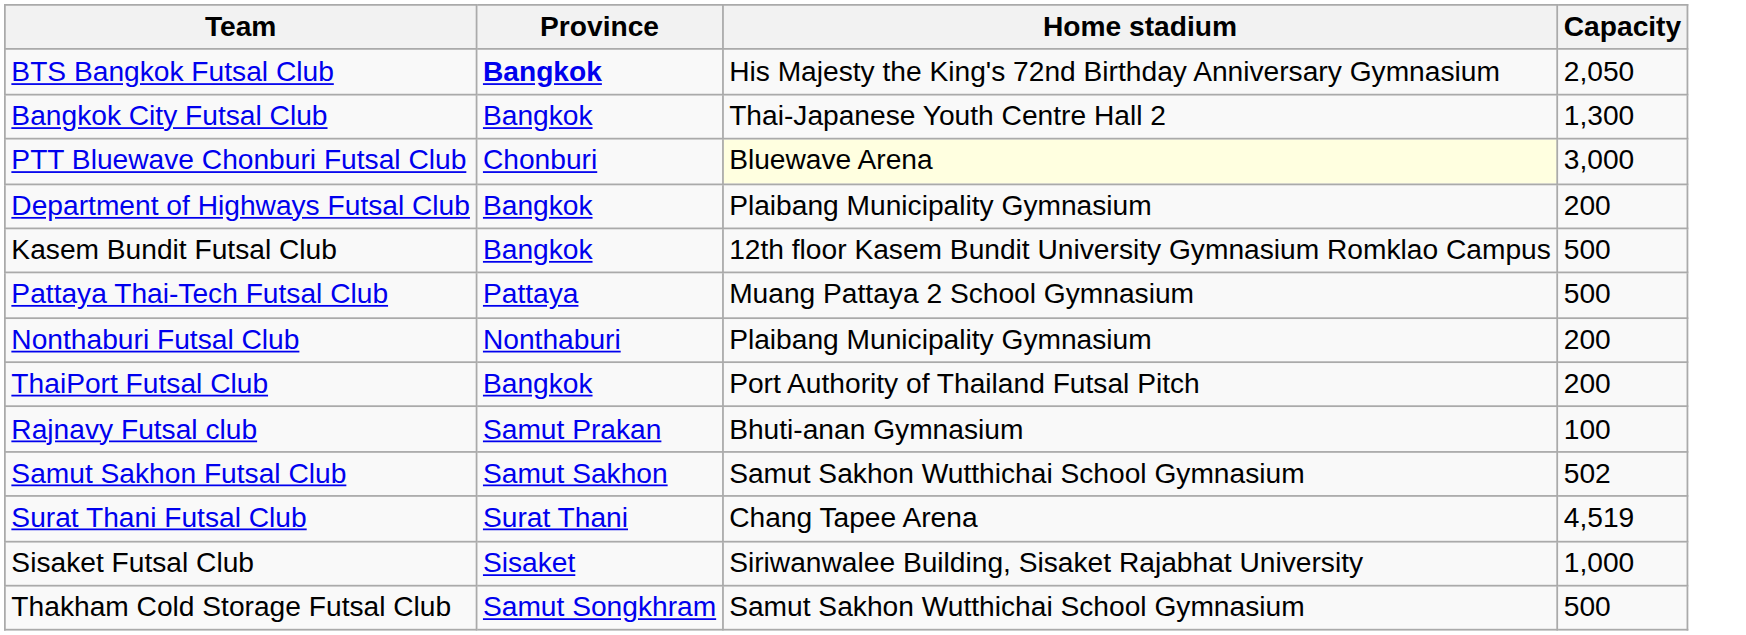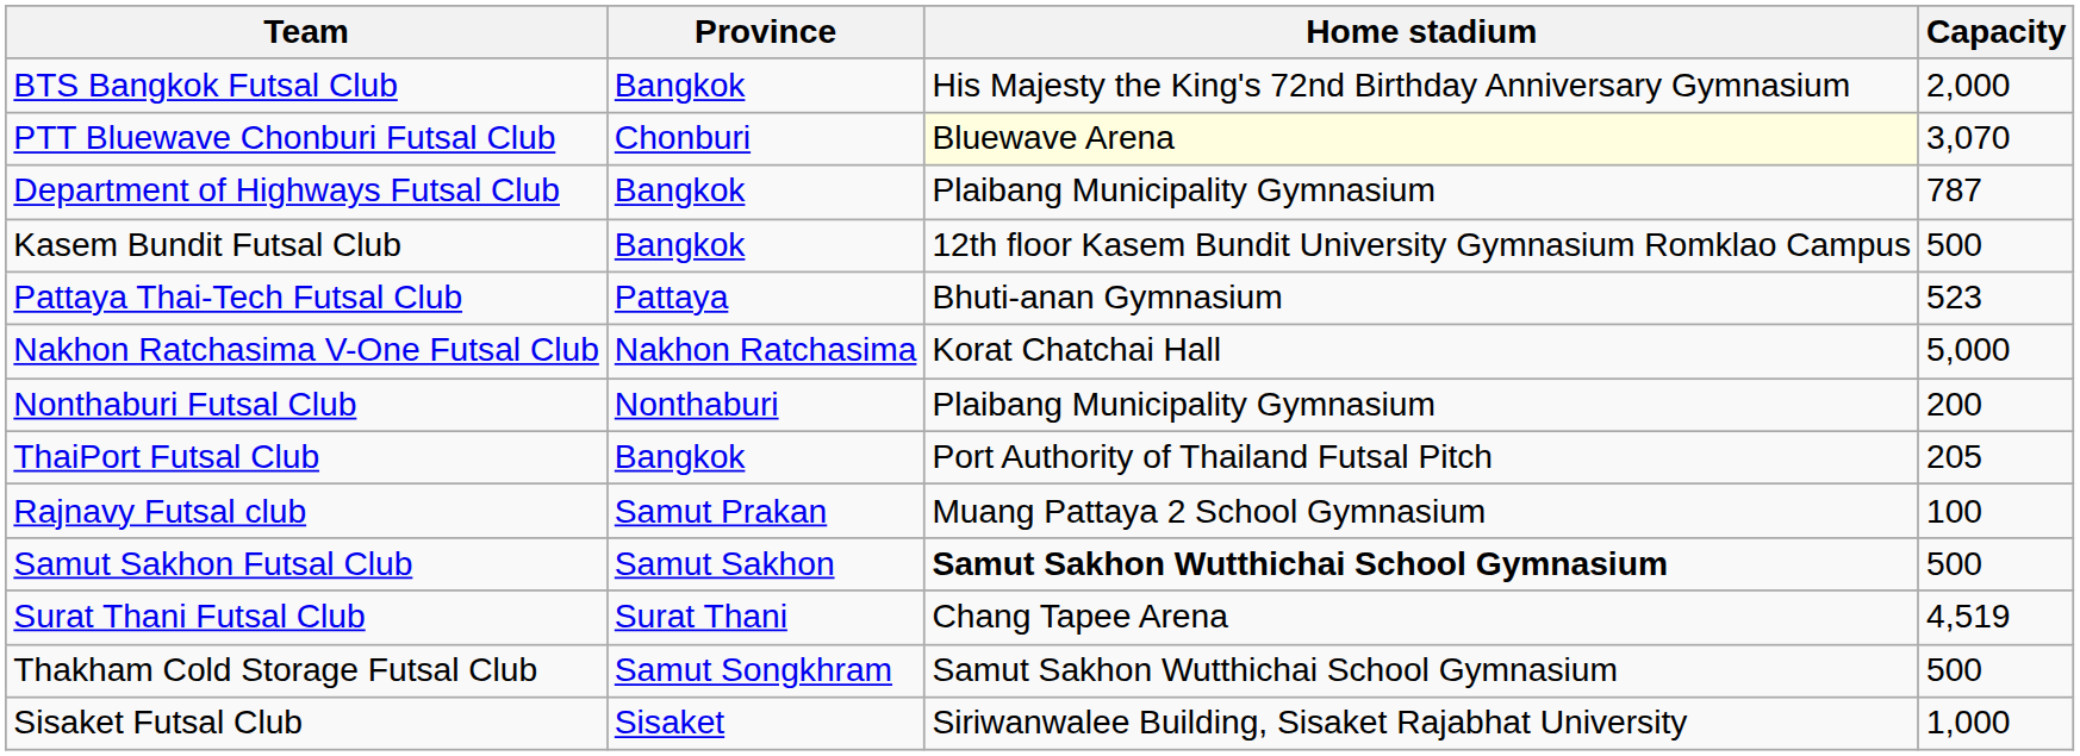 <table class="wikitable">
 <tr>
 <th>Team</th>
 <th>Province</th>
 <th>Home stadium</th>
 <th>Capacity</th>
 </tr>
 <tr>
 <td><a href='#'>BTS Bangkok Futsal Club</a></td>
-<td><strong><a href='#'>Bangkok</a></strong></td>
+<td><a href='#'>Bangkok</a></td>
 <td>His Majesty the King's 72nd Birthday Anniversary Gymnasium</td>
-<td>2,050</td>
-</tr>
-<tr>
-<td><a href='#'>Bangkok City Futsal Club</a></td>
-<td><a href='#'>Bangkok</a></td>
-<td>Thai-Japanese Youth Centre Hall 2</td>
-<td>1,300</td>
+<td>2,000</td>
 </tr>
 <tr>
 <td><a href='#'>PTT Bluewave Chonburi Futsal Club</a></td>
 <td><a href='#'>Chonburi</a></td>
 <td style="background: lightyellow;">Bluewave Arena</td>
-<td>3,000</td>
+<td>3,070</td>
 </tr>
 <tr>
 <td><a href='#'>Department of Highways Futsal Club</a></td>
 <td><a href='#'>Bangkok</a></td>
 <td>Plaibang Municipality Gymnasium</td>
-<td>200</td>
+<td>787</td>
 </tr>
 <tr>
 <td>Kasem Bundit Futsal Club</td>
 <td><a href='#'>Bangkok</a></td>
 <td>12th floor Kasem Bundit University Gymnasium Romklao Campus</td>
 <td>500</td>
 </tr>
 <tr>
 <td><a href='#'>Pattaya Thai-Tech Futsal Club</a></td>
 <td><a href='#'>Pattaya</a></td>
-<td>Muang Pattaya 2 School Gymnasium</td>
-<td>500</td>
+<td>Bhuti-anan Gymnasium</td>
+<td>523</td>
+</tr>
+<tr>
+<td><a href='#'>Nakhon Ratchasima V-One Futsal Club</a></td>
+<td><a href='#'>Nakhon Ratchasima</a></td>
+<td>Korat Chatchai Hall</td>
+<td>5,000</td>
 </tr>
 <tr>
 <td><a href='#'>Nonthaburi Futsal Club</a></td>
 <td><a href='#'>Nonthaburi</a></td>
 <td>Plaibang Municipality Gymnasium</td>
 <td>200</td>
 </tr>
 <tr>
 <td><a href='#'>ThaiPort Futsal Club</a></td>
 <td><a href='#'>Bangkok</a></td>
 <td>Port Authority of Thailand Futsal Pitch</td>
-<td>200</td>
+<td>205</td>
 </tr>
 <tr>
 <td><a href='#'>Rajnavy Futsal club</a></td>
 <td><a href='#'>Samut Prakan</a></td>
-<td>Bhuti-anan Gymnasium</td>
+<td>Muang Pattaya 2 School Gymnasium</td>
 <td>100</td>
 </tr>
 <tr>
 <td><a href='#'>Samut Sakhon Futsal Club</a></td>
 <td><a href='#'>Samut Sakhon</a></td>
-<td>Samut Sakhon Wutthichai School Gymnasium</td>
-<td>502</td>
+<td><strong>Samut Sakhon Wutthichai School Gymnasium</strong></td>
+<td>500</td>
 </tr>
 <tr>
 <td><a href='#'>Surat Thani Futsal Club</a></td>
 <td><a href='#'>Surat Thani</a></td>
 <td>Chang Tapee Arena</td>
 <td>4,519</td>
 </tr>
 <tr>
+<td>Thakham Cold Storage Futsal Club</td>
+<td><a href='#'>Samut Songkhram</a></td>
+<td>Samut Sakhon Wutthichai School Gymnasium</td>
+<td>500</td>
+</tr>
+<tr>
 <td>Sisaket Futsal Club</td>
 <td><a href='#'>Sisaket</a></td>
 <td>Siriwanwalee Building, Sisaket Rajabhat University</td>
 <td>1,000</td>
 </tr>
-<tr>
-<td>Thakham Cold Storage Futsal Club</td>
-<td><a href='#'>Samut Songkhram</a></td>
-<td>Samut Sakhon Wutthichai School Gymnasium</td>
-<td>500</td>
-</tr>
 </table>
